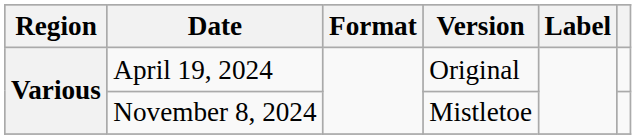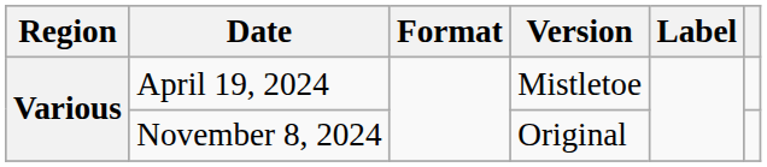 <table class="wikitable plainrowheaders">
 <tr>
 <th scope="col">Region</th>
 <th scope="col">Date</th>
 <th scope="col">Format</th>
 <th scope="col">Version</th>
 <th scope="col">Label</th>
 <th scope="col"></th>
 </tr>
 <tr>
 <th rowspan="2" scope="row">Various</th>
 <td rowspan="1">April 19, 2024</td>
 <td rowspan="2"></td>
-<td rowspan="1">Original</td>
+<td>Mistletoe</td>
 <td rowspan="2"></td>
 <td></td>
 </tr>
 <tr>
 <td>November 8, 2024</td>
-<td>Mistletoe</td>
+<td rowspan="1">Original</td>
 <td></td>
 </tr>
 </table>
